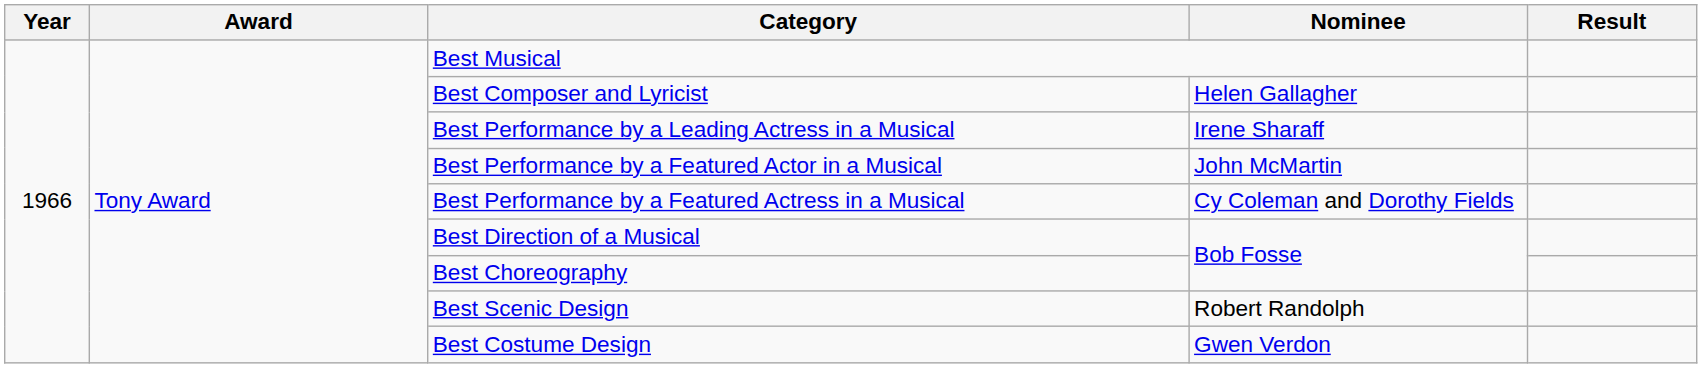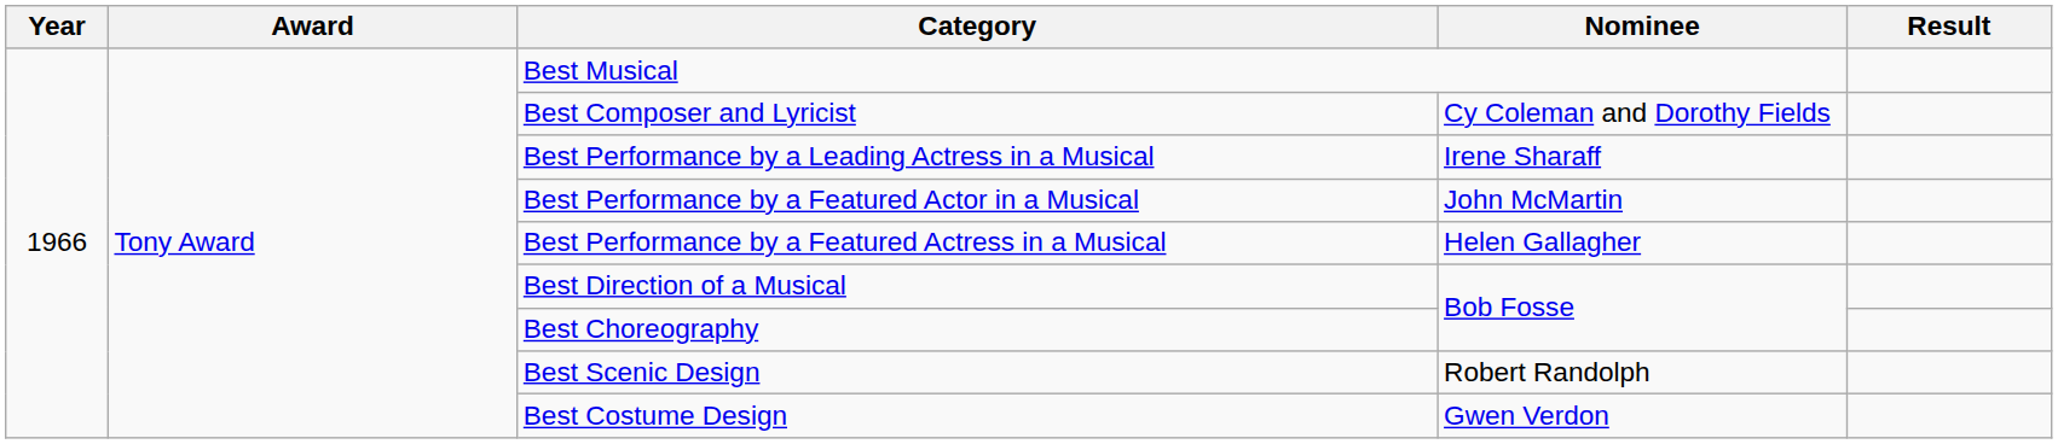 <table class="wikitable" width="95%">
 <tr>
 <th width="5%">Year</th>
 <th width="20%">Award</th>
 <th width="45%">Category</th>
 <th width="20%">Nominee</th>
 <th width="10%">Result</th>
 </tr>
 <tr>
 <td rowspan="9" align="center">1966</td>
 <td rowspan="9"><a href='#'>Tony Award</a></td>
 <td colspan="2"><a href='#'>Best Musical</a></td>
 <td></td>
 </tr>
 <tr>
 <td><a href='#'>Best Composer and Lyricist</a></td>
-<td><a href='#'>Helen Gallagher</a></td>
+<td><a href='#'>Cy Coleman</a> and <a href='#'>Dorothy Fields</a></td>
 <td></td>
 </tr>
 <tr>
 <td><a href='#'>Best Performance by a Leading Actress in a Musical</a></td>
 <td><a href='#'>Irene Sharaff</a></td>
 <td></td>
 </tr>
 <tr>
 <td><a href='#'>Best Performance by a Featured Actor in a Musical</a></td>
 <td><a href='#'>John McMartin</a></td>
 <td></td>
 </tr>
 <tr>
 <td><a href='#'>Best Performance by a Featured Actress in a Musical</a></td>
-<td><a href='#'>Cy Coleman</a> and <a href='#'>Dorothy Fields</a></td>
+<td><a href='#'>Helen Gallagher</a></td>
 <td></td>
 </tr>
 <tr>
 <td><a href='#'>Best Direction of a Musical</a></td>
 <td rowspan="2"><a href='#'>Bob Fosse</a></td>
 <td></td>
 </tr>
 <tr>
 <td><a href='#'>Best Choreography</a></td>
 <td></td>
 </tr>
 <tr>
 <td><a href='#'>Best Scenic Design</a></td>
 <td>Robert Randolph</td>
 <td></td>
 </tr>
 <tr>
 <td><a href='#'>Best Costume Design</a></td>
 <td><a href='#'>Gwen Verdon</a></td>
 <td></td>
 </tr>
 </table>
